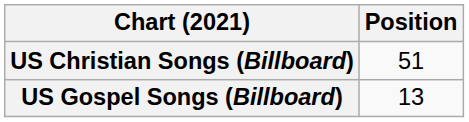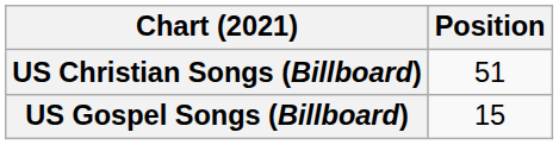 <table class="wikitable plainrowheaders sortable" style="text-align:center">
 <tr>
 <th scope="col">Chart (2021)</th>
 <th scope="col">Position</th>
 </tr>
 <tr>
 <th scope="row">US Christian Songs (<em>Billboard</em>)</th>
 <td>51</td>
 </tr>
 <tr>
 <th scope="row">US Gospel Songs (<em>Billboard</em>)</th>
-<td>13</td>
+<td>15</td>
 </tr>
 </table>
